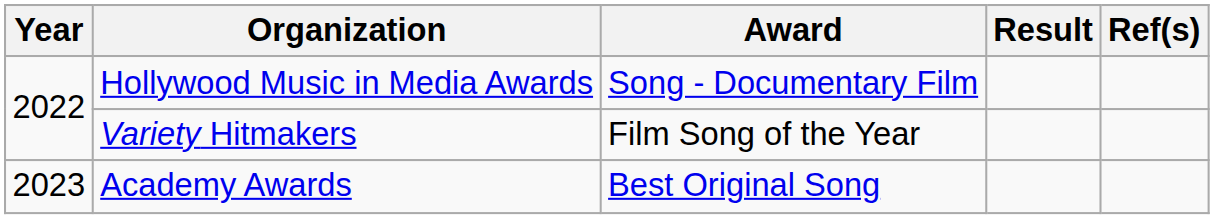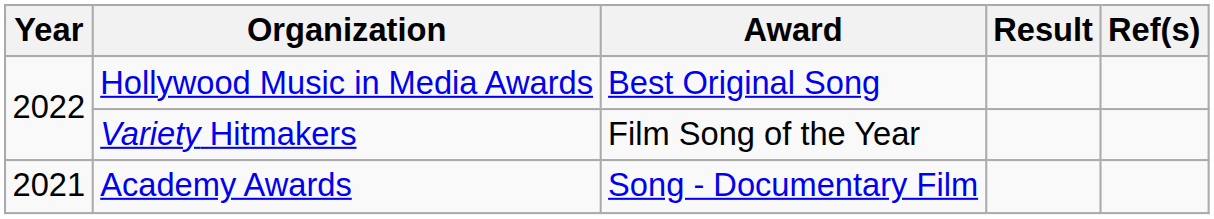 <table class="wikitable plainrowheaders">
 <tr align=center>
 <th scope="col">Year</th>
 <th scope="col">Organization</th>
 <th scope="col">Award</th>
 <th scope="col">Result</th>
 <th scope="col">Ref(s)</th>
 </tr>
 <tr>
 <td rowspan="2" style="text-align:center;">2022</td>
 <td><a href='#'>Hollywood Music in Media Awards</a></td>
-<td><a href='#'>Song - Documentary Film</a></td>
+<td><a href='#'>Best Original Song</a></td>
 <td></td>
 <td style="text-align:center;"></td>
 </tr>
 <tr>
 <td><a href='#'><em>Variety</em> Hitmakers</a></td>
 <td>Film Song of the Year</td>
 <td></td>
 <td style="text-align:center;"></td>
 </tr>
 <tr>
-<td>2023</td>
+<td>2021</td>
 <td><a href='#'>Academy Awards</a></td>
-<td><a href='#'>Best Original Song</a></td>
+<td><a href='#'>Song - Documentary Film</a></td>
 <td></td>
 <td style="text-align:center;"></td>
 </tr>
 </table>
